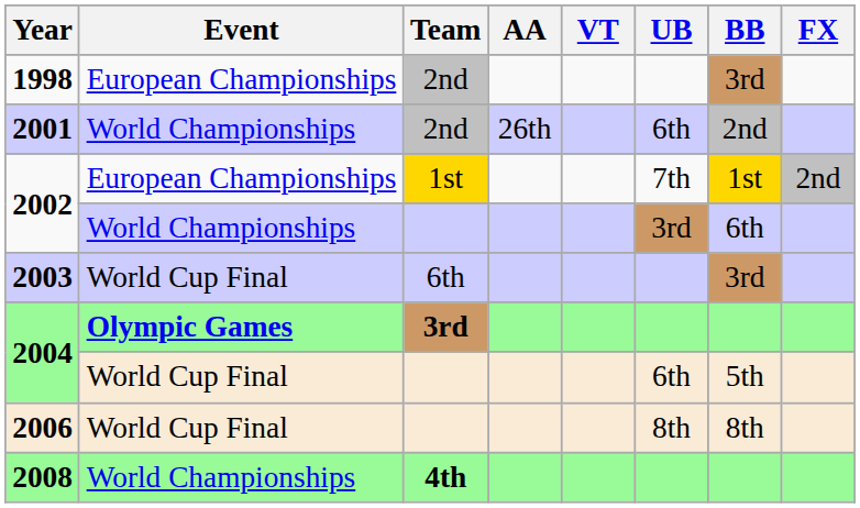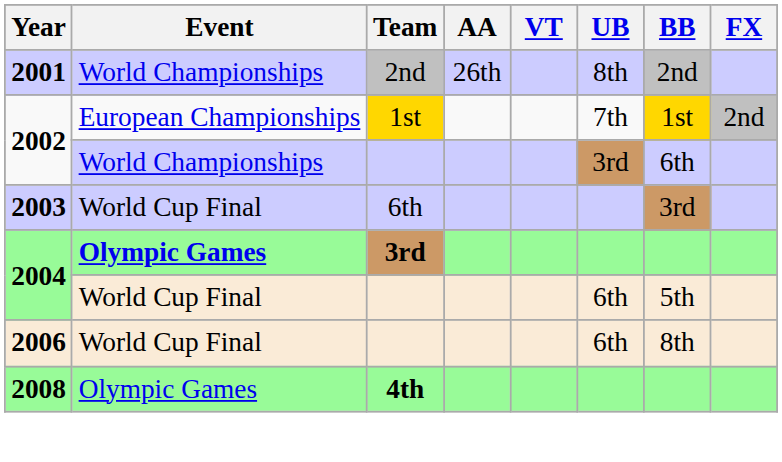 <table class="wikitable" style="text-align:center; font-size: 95%;">
 <tr>
 <th>Year</th>
 <th>Event</th>
 <th style="width:30px;">Team</th>
 <th style="width:30px;">AA</th>
 <th style="width:30px;"><a href='#'>VT</a></th>
 <th style="width:30px;"><a href='#'>UB</a></th>
 <th style="width:30px;"><a href='#'>BB</a></th>
 <th style="width:30px;"><a href='#'>FX</a></th>
 </tr>
-<tr>
-<td rowspan="1"><strong>1998</strong></td>
-<td align=left><a href='#'>European Championships</a></td>
-<td style="background:silver;">2nd</td>
-<td></td>
-<td></td>
-<td></td>
-<td style="background:#c96;">3rd</td>
-<td></td>
-</tr>
 <tr bgcolor=#CCCCFF>
 <td rowspan="1"><strong>2001</strong></td>
 <td align=left><a href='#'>World Championships</a></td>
 <td style="background:silver;">2nd</td>
 <td>26th</td>
 <td></td>
-<td>6th</td>
+<td>8th</td>
 <td style="background:silver;">2nd</td>
 <td></td>
 </tr>
 <tr>
 <td rowspan="2"><strong>2002</strong></td>
 <td align=left><a href='#'>European Championships</a></td>
 <td style="background:gold;">1st</td>
 <td></td>
 <td></td>
 <td>7th</td>
 <td style="background:gold;">1st</td>
 <td style="background:silver;">2nd</td>
 </tr>
 <tr bgcolor=#CCCCFF>
 <td align=left><a href='#'>World Championships</a></td>
 <td></td>
 <td></td>
 <td></td>
 <td style="background:#c96;">3rd</td>
 <td>6th</td>
 <td></td>
 </tr>
 <tr bgcolor=#CCCCFF>
 <td rowspan="1"><strong>2003</strong></td>
 <td align=left>World Cup Final</td>
 <td>6th</td>
 <td></td>
 <td></td>
 <td></td>
 <td style="background:#c96;">3rd</td>
 <td></td>
 </tr>
 <tr bgcolor=98FB98>
 <td rowspan="2"><strong>2004</strong></td>
 <td align=left><strong><a href='#'>Olympic Games</a></strong></td>
 <td style="background:#c96;"><strong>3rd</strong></td>
 <td></td>
 <td></td>
 <td></td>
 <td></td>
 <td></td>
 </tr>
 <tr bgcolor=#FAEBD7>
 <td align=left>World Cup Final</td>
 <td></td>
 <td></td>
 <td></td>
 <td>6th</td>
 <td>5th</td>
 <td></td>
 </tr>
 <tr bgcolor=#FAEBD7>
 <td rowspan="1"><strong>2006</strong></td>
 <td align=left>World Cup Final</td>
 <td></td>
 <td></td>
 <td></td>
-<td>8th</td>
+<td>6th</td>
 <td>8th</td>
 <td></td>
 </tr>
 <tr bgcolor=98FB98>
 <td rowspan="1"><strong>2008</strong></td>
-<td align=left><a href='#'>World Championships</a></td>
+<td align=left><a href='#'>Olympic Games</a></td>
 <td><strong>4th</strong></td>
 <td></td>
 <td></td>
 <td></td>
 <td></td>
 <td></td>
 </tr>
 </table>
